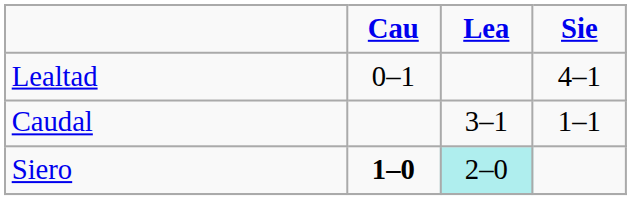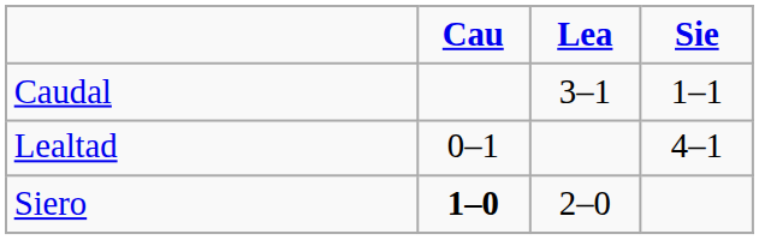 <table style="font-size: 90%; text-align: center" class="wikitable">
 <tr>
 <td width=165></td>
 <td align="center" width=40><strong><a href='#'>Cau</a></strong></td>
 <td width=40><strong><a href='#'>Lea</a></strong></td>
 <td width=40><strong><a href='#'>Sie</a></strong></td>
 </tr>
 <tr>
+<td align=left><a href='#'>Caudal</a></td>
+<td></td>
+<td> 3–1</td>
+<td> 1–1</td>
+</tr>
+<tr>
 <td align=left><a href='#'>Lealtad</a></td>
 <td> 0–1</td>
 <td></td>
 <td> 4–1</td>
 </tr>
 <tr>
-<td align=left><a href='#'>Caudal</a></td>
-<td></td>
-<td> 3–1</td>
-<td> 1–1</td>
-</tr>
-<tr>
 <td align=left><a href='#'>Siero</a></td>
 <td><strong> 1–0</strong></td>
-<td style="background: paleturquoise;"> 2–0</td>
+<td> 2–0</td>
 <td></td>
 </tr>
 <tr>
 </tr>
 </table>
